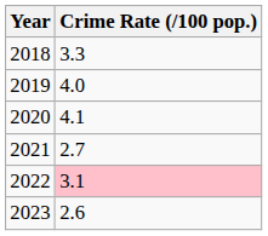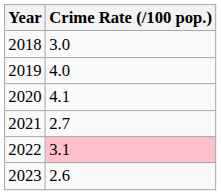 <table class="wikitable">
 <tr>
 <th>Year</th>
 <th>Crime Rate (/100 pop.)</th>
 </tr>
 <tr>
 <td>2018</td>
-<td>3.3</td>
+<td>3.0</td>
 </tr>
 <tr>
 <td>2019</td>
 <td>4.0</td>
 </tr>
 <tr>
 <td>2020</td>
 <td>4.1</td>
 </tr>
 <tr>
 <td>2021</td>
 <td>2.7</td>
 </tr>
 <tr>
 <td>2022</td>
 <td style="background: pink;">3.1</td>
 </tr>
 <tr>
 <td>2023</td>
 <td>2.6</td>
 </tr>
 </table>
